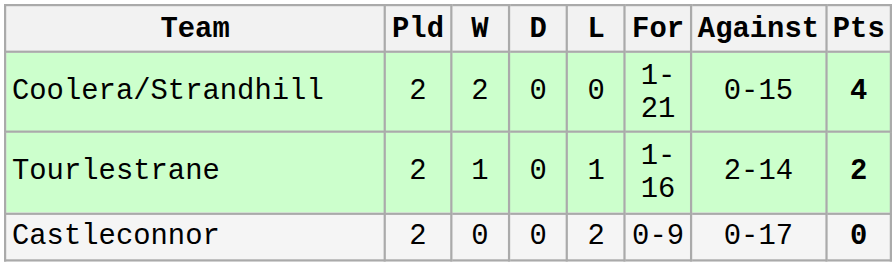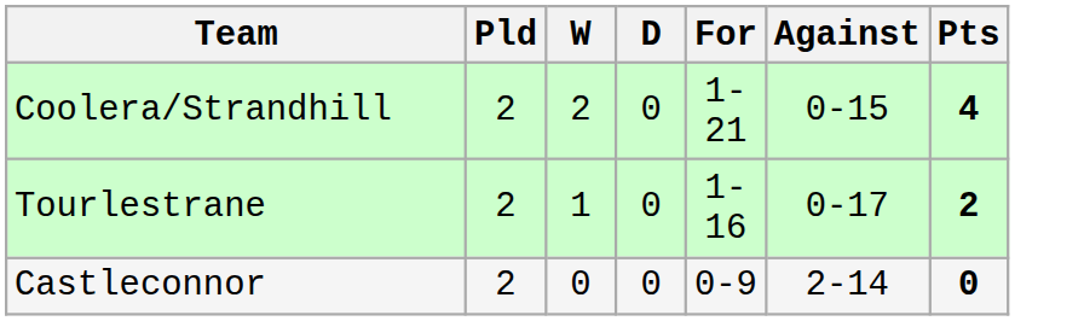 <table class="wikitable">
 <tr>
 <th width=165>Team</th>
 <th width=20>Pld</th>
 <th width=20>W</th>
 <th width=20>D</th>
-<th width=20>L</th>
 <th width=20>For</th>
 <th width=20>Against</th>
 <th width=20>Pts</th>
 </tr>
 <tr align=center style="background:#ccffcc;">
 <td style="text-align:left;">Coolera/Strandhill</td>
 <td>2</td>
 <td>2</td>
-<td>0</td>
 <td>0</td>
 <td>1-21</td>
 <td>0-15</td>
 <td><strong>4</strong></td>
 </tr>
 <tr align=center style="background:#ccffcc;">
 <td style="text-align:left;">Tourlestrane</td>
 <td>2</td>
 <td>1</td>
 <td>0</td>
-<td>1</td>
 <td>1-16</td>
-<td>2-14</td>
+<td>0-17</td>
 <td><strong>2</strong></td>
 </tr>
 <tr align=center style="background:#f5f5f5;">
 <td style="text-align:left;">Castleconnor</td>
 <td>2</td>
 <td>0</td>
 <td>0</td>
-<td>2</td>
 <td>0-9</td>
-<td>0-17</td>
+<td>2-14</td>
 <td><strong>0</strong></td>
 </tr>
 </table>
